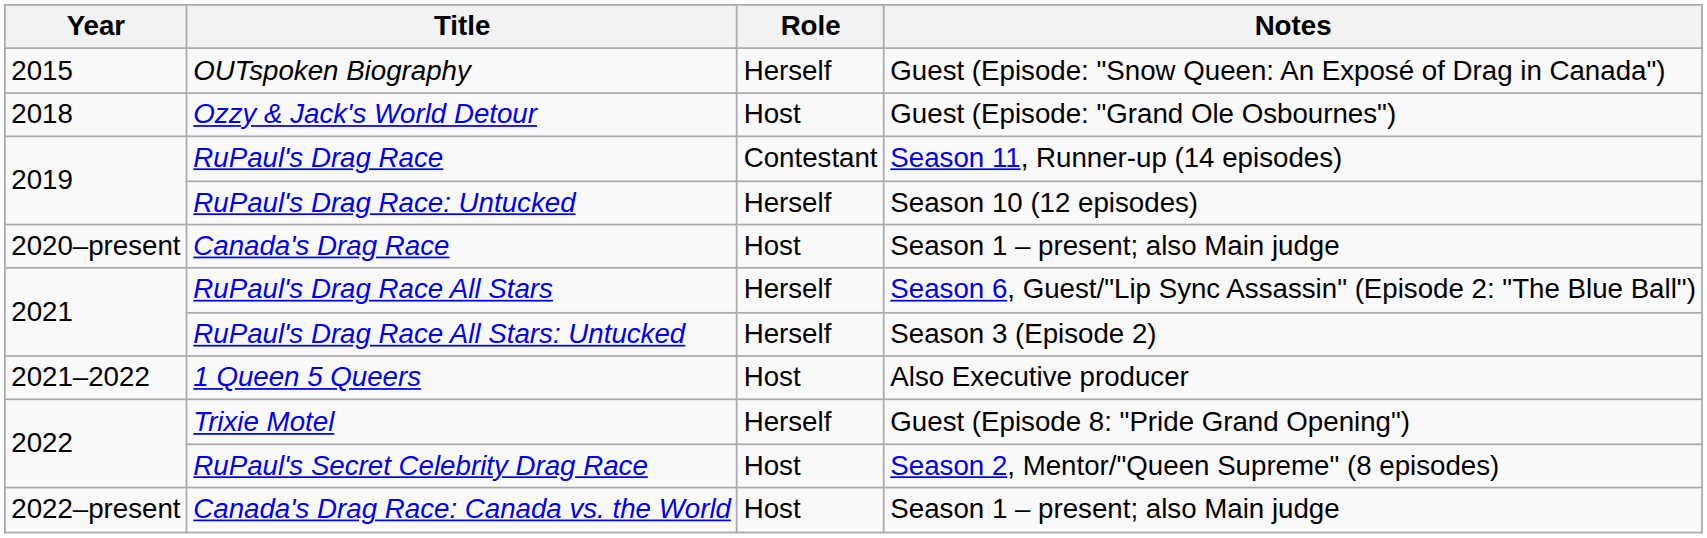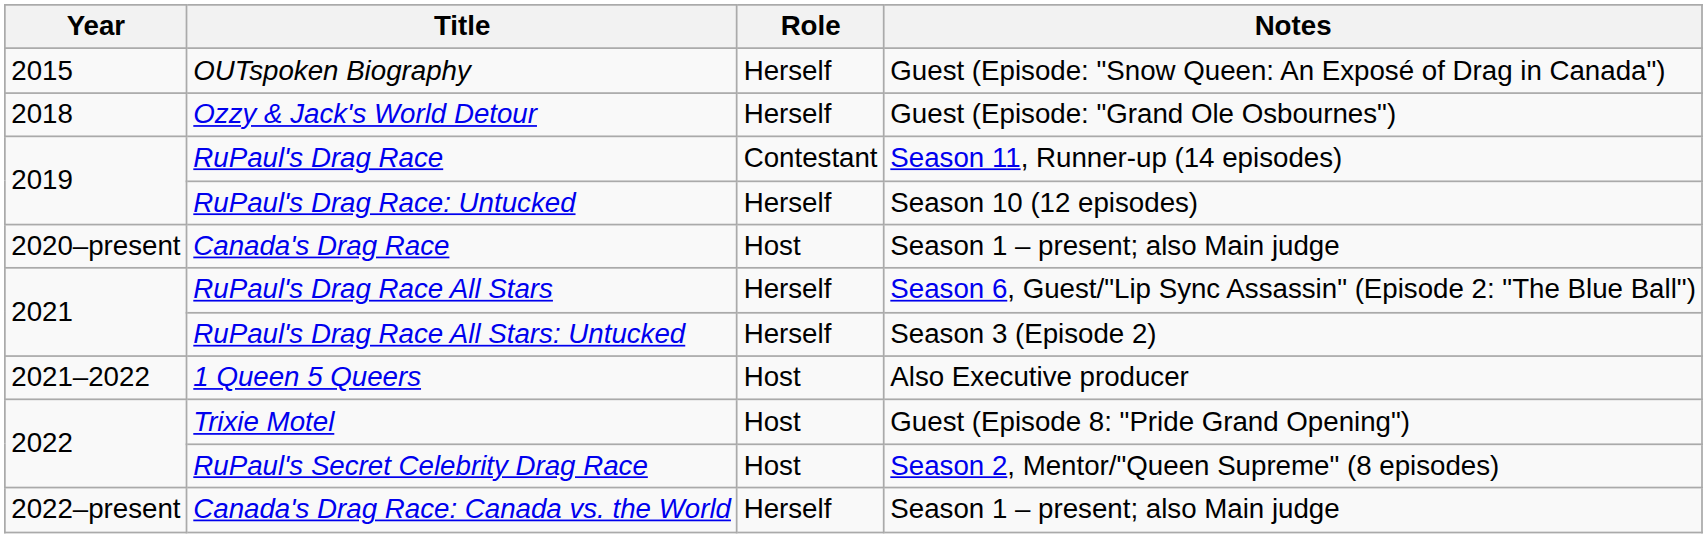 <table class="wikitable">
 <tr>
 <th>Year</th>
 <th>Title</th>
 <th>Role</th>
 <th>Notes</th>
 </tr>
 <tr>
 <td>2015</td>
 <td><em>OUTspoken Biography</em></td>
 <td>Herself</td>
 <td>Guest (Episode: "Snow Queen: An Exposé of Drag in Canada")</td>
 </tr>
 <tr>
 <td>2018</td>
 <td><em><a href='#'>Ozzy & Jack's World Detour</a></em></td>
-<td>Host</td>
+<td>Herself</td>
 <td>Guest (Episode: "Grand Ole Osbournes")</td>
 </tr>
 <tr>
 <td rowspan=2>2019</td>
 <td><em><a href='#'>RuPaul's Drag Race</a></em></td>
 <td>Contestant</td>
 <td><a href='#'>Season 11</a>, Runner-up (14 episodes)</td>
 </tr>
 <tr>
 <td><em><a href='#'>RuPaul's Drag Race: Untucked</a></em></td>
 <td>Herself</td>
 <td>Season 10 (12 episodes)</td>
 </tr>
 <tr>
 <td>2020–present</td>
 <td><em><a href='#'>Canada's Drag Race</a></em></td>
 <td>Host</td>
 <td>Season 1 – present; also Main judge</td>
 </tr>
 <tr>
 <td rowspan=2>2021</td>
 <td><em><a href='#'>RuPaul's Drag Race All Stars</a></em></td>
 <td>Herself</td>
 <td><a href='#'>Season 6</a>, Guest/"Lip Sync Assassin" (Episode 2: "The Blue Ball")</td>
 </tr>
 <tr>
 <td><em><a href='#'>RuPaul's Drag Race All Stars: Untucked</a></em></td>
 <td>Herself</td>
 <td>Season 3 (Episode 2)</td>
 </tr>
 <tr>
 <td>2021–2022</td>
 <td><em><a href='#'>1 Queen 5 Queers</a></em></td>
 <td>Host</td>
 <td>Also Executive producer</td>
 </tr>
 <tr>
 <td rowspan=2>2022</td>
 <td><em><a href='#'>Trixie Motel</a></em></td>
-<td>Herself</td>
+<td>Host</td>
 <td>Guest (Episode 8: "Pride Grand Opening")</td>
 </tr>
 <tr>
 <td><em><a href='#'>RuPaul's Secret Celebrity Drag Race</a></em></td>
 <td>Host</td>
 <td><a href='#'>Season 2</a>, Mentor/"Queen Supreme" (8 episodes)</td>
 </tr>
 <tr>
 <td>2022–present</td>
 <td><em><a href='#'>Canada's Drag Race: Canada vs. the World</a></em></td>
-<td>Host</td>
+<td>Herself</td>
 <td>Season 1 – present; also Main judge</td>
 </tr>
 </table>
